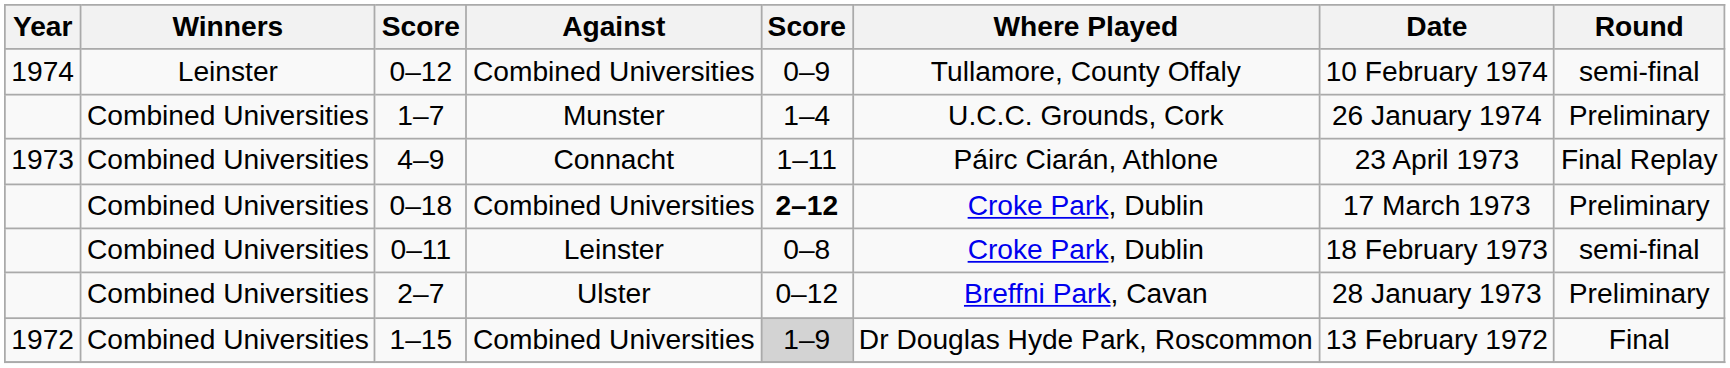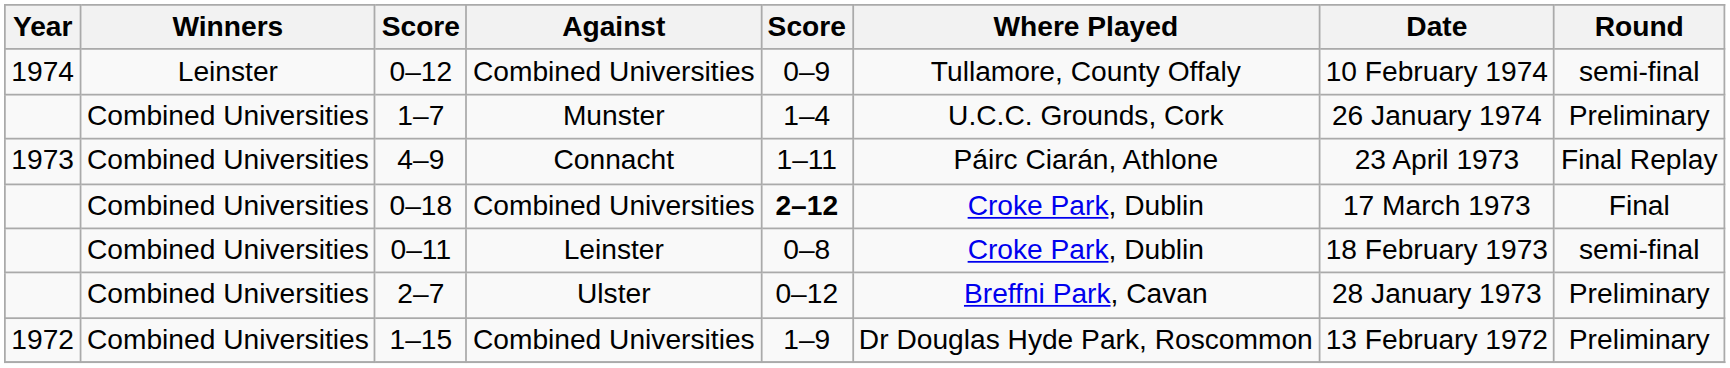 <table class="wikitable">
 <tr style="background:#efefef">
 <th>Year</th>
 <th>Winners</th>
 <th>Score</th>
 <th>Against</th>
 <th>Score</th>
 <th>Where Played</th>
 <th>Date</th>
 <th>Round</th>
 </tr>
 <tr align="center">
 <td>1974</td>
 <td>Leinster</td>
 <td>0–12</td>
 <td>Combined Universities</td>
 <td>0–9</td>
 <td>Tullamore, County Offaly</td>
 <td>10 February 1974</td>
 <td>semi-final</td>
 </tr>
 <tr align="center">
 <td></td>
 <td>Combined Universities</td>
 <td>1–7</td>
 <td>Munster</td>
 <td>1–4</td>
 <td>U.C.C. Grounds, Cork</td>
 <td>26 January 1974</td>
 <td>Preliminary</td>
 </tr>
 <tr align="center">
 <td>1973</td>
 <td>Combined Universities</td>
 <td>4–9</td>
 <td>Connacht</td>
 <td>1–11</td>
 <td>Páirc Ciarán, Athlone</td>
 <td>23 April 1973</td>
 <td>Final Replay</td>
 </tr>
 <tr align="center">
 <td></td>
 <td>Combined Universities</td>
 <td>0–18</td>
 <td>Combined Universities</td>
 <td><strong>2–12</strong></td>
 <td><a href='#'>Croke Park</a>, Dublin</td>
 <td>17 March 1973</td>
-<td>Preliminary</td>
+<td>Final</td>
 </tr>
 <tr align="center">
 <td></td>
 <td>Combined Universities</td>
 <td>0–11</td>
 <td>Leinster</td>
 <td>0–8</td>
 <td><a href='#'>Croke Park</a>, Dublin</td>
 <td>18 February 1973</td>
 <td>semi-final</td>
 </tr>
 <tr align="center">
 <td></td>
 <td>Combined Universities</td>
 <td>2–7</td>
 <td>Ulster</td>
 <td>0–12</td>
 <td><a href='#'>Breffni Park</a>, Cavan</td>
 <td>28 January 1973</td>
 <td>Preliminary</td>
 </tr>
 <tr align="center">
 <td>1972</td>
 <td>Combined Universities</td>
 <td>1–15</td>
 <td>Combined Universities</td>
-<td style="background: lightgrey;">1–9</td>
+<td>1–9</td>
 <td>Dr Douglas Hyde Park, Roscommon</td>
 <td>13 February 1972</td>
-<td>Final</td>
+<td>Preliminary</td>
 </tr>
 <tr align="center">
 </tr>
 </table>
